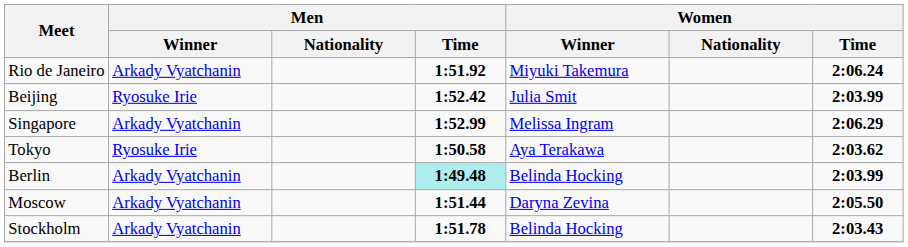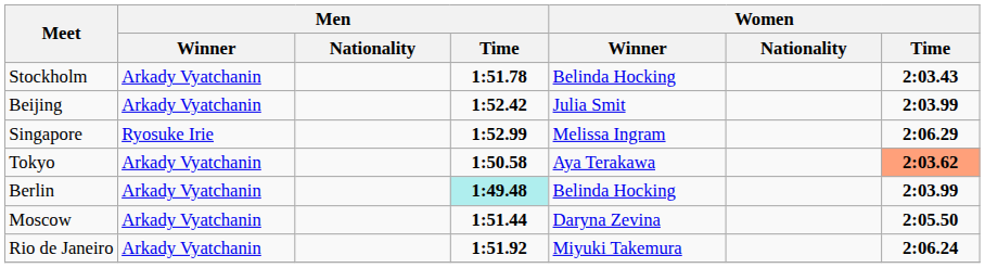 <table class="wikitable">
 <tr>
 <th rowspan="2">Meet</th>
 <th colspan="3">Men</th>
 <th colspan="3">Women</th>
 </tr>
 <tr>
 <th width=150>Winner</th>
 <th width=130>Nationality</th>
 <th width=80>Time</th>
 <th width=150>Winner</th>
 <th width=130>Nationality</th>
 <th width=80>Time</th>
 </tr>
 <tr>
-<td>Rio de Janeiro</td>
+<td>Stockholm</td>
 <td><a href='#'>Arkady Vyatchanin</a></td>
 <td></td>
-<td align=center><strong>1:51.92</strong></td>
-<td><a href='#'>Miyuki Takemura</a></td>
+<td align=center><strong>1:51.78</strong></td>
+<td><a href='#'>Belinda Hocking</a></td>
 <td></td>
-<td align=center><strong>2:06.24</strong></td>
+<td align=center><strong>2:03.43</strong></td>
 </tr>
 <tr>
 <td>Beijing</td>
-<td><a href='#'>Ryosuke Irie</a></td>
+<td><a href='#'>Arkady Vyatchanin</a></td>
 <td></td>
 <td align=center><strong>1:52.42</strong></td>
 <td><a href='#'>Julia Smit</a></td>
 <td></td>
 <td align=center><strong>2:03.99</strong></td>
 </tr>
 <tr>
 <td>Singapore</td>
-<td><a href='#'>Arkady Vyatchanin</a></td>
+<td><a href='#'>Ryosuke Irie</a></td>
 <td></td>
 <td align=center><strong>1:52.99</strong></td>
 <td><a href='#'>Melissa Ingram</a></td>
 <td></td>
 <td align=center><strong>2:06.29</strong></td>
 </tr>
 <tr>
 <td>Tokyo</td>
-<td><a href='#'>Ryosuke Irie</a></td>
+<td><a href='#'>Arkady Vyatchanin</a></td>
 <td></td>
 <td align=center><strong>1:50.58</strong></td>
 <td><a href='#'>Aya Terakawa</a></td>
 <td></td>
-<td align=center><strong>2:03.62</strong></td>
+<td align=center style="background: lightsalmon;"><strong>2:03.62</strong></td>
 </tr>
 <tr>
 <td>Berlin</td>
 <td><a href='#'>Arkady Vyatchanin</a></td>
 <td></td>
 <td align=center style="background: paleturquoise;"><strong>1:49.48</strong></td>
 <td><a href='#'>Belinda Hocking</a></td>
 <td></td>
 <td align=center><strong>2:03.99</strong></td>
 </tr>
 <tr>
 <td>Moscow</td>
 <td><a href='#'>Arkady Vyatchanin</a></td>
 <td></td>
 <td align=center><strong>1:51.44</strong></td>
 <td><a href='#'>Daryna Zevina</a></td>
 <td></td>
 <td align=center><strong>2:05.50</strong></td>
 </tr>
 <tr>
-<td>Stockholm</td>
+<td>Rio de Janeiro</td>
 <td><a href='#'>Arkady Vyatchanin</a></td>
 <td></td>
-<td align=center><strong>1:51.78</strong></td>
-<td><a href='#'>Belinda Hocking</a></td>
+<td align=center><strong>1:51.92</strong></td>
+<td><a href='#'>Miyuki Takemura</a></td>
 <td></td>
-<td align=center><strong>2:03.43</strong></td>
+<td align=center><strong>2:06.24</strong></td>
 </tr>
 <tr>
 </tr>
 </table>
